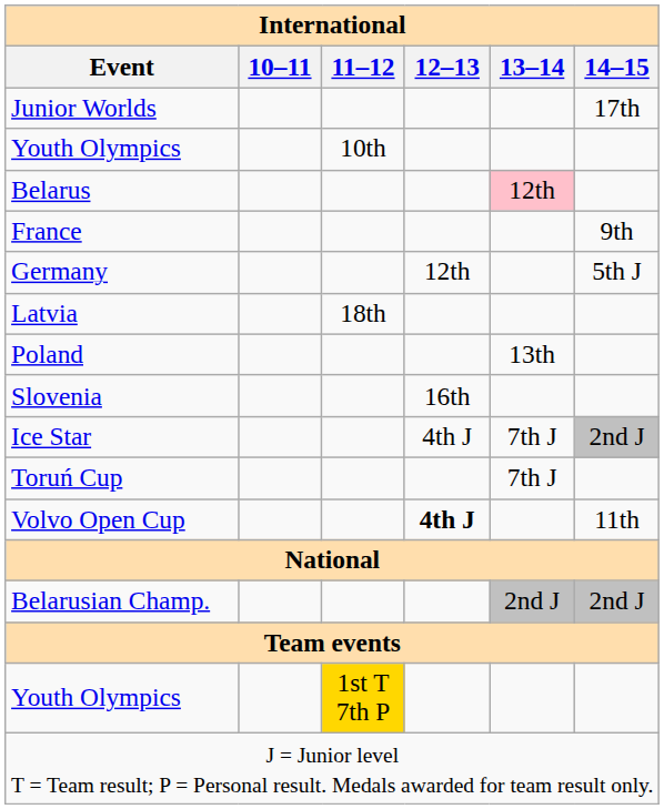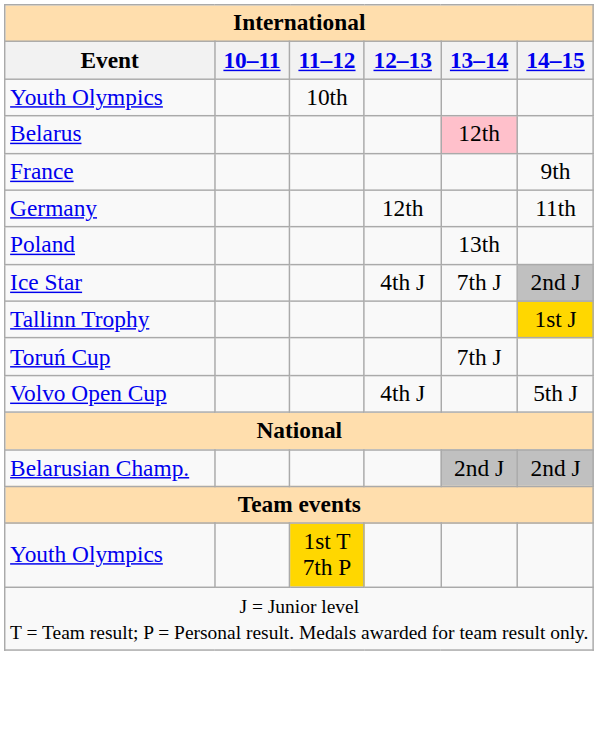 <table class="wikitable" style="text-align:center">
 <tr>
 <th style="background-color: #ffdead; " colspan=6 align=center>International</th>
 </tr>
 <tr>
 <th>Event</th>
 <th><a href='#'>10–11</a></th>
 <th><a href='#'>11–12</a></th>
 <th><a href='#'>12–13</a></th>
 <th><a href='#'>13–14</a></th>
 <th><a href='#'>14–15</a></th>
-</tr>
-<tr>
-<td align=left><a href='#'>Junior Worlds</a></td>
-<td></td>
-<td></td>
-<td></td>
-<td></td>
-<td>17th</td>
 </tr>
 <tr>
 <td align=left><a href='#'>Youth Olympics</a></td>
 <td></td>
 <td>10th</td>
 <td></td>
 <td></td>
 <td></td>
 </tr>
 <tr>
 <td align=left> <a href='#'>Belarus</a></td>
 <td></td>
 <td></td>
 <td></td>
 <td style="background: pink;">12th</td>
 <td></td>
 </tr>
 <tr>
 <td align=left> <a href='#'>France</a></td>
 <td></td>
 <td></td>
 <td></td>
 <td></td>
 <td>9th</td>
 </tr>
 <tr>
 <td align=left> <a href='#'>Germany</a></td>
 <td></td>
 <td></td>
 <td>12th</td>
 <td></td>
-<td>5th J</td>
-</tr>
-<tr>
-<td align=left> <a href='#'>Latvia</a></td>
-<td></td>
-<td>18th</td>
-<td></td>
-<td></td>
-<td></td>
+<td>11th</td>
 </tr>
 <tr>
 <td align=left> <a href='#'>Poland</a></td>
 <td></td>
 <td></td>
 <td></td>
 <td>13th</td>
 <td></td>
 </tr>
 <tr>
-<td align=left> <a href='#'>Slovenia</a></td>
-<td></td>
-<td></td>
-<td>16th</td>
-<td></td>
-<td></td>
-</tr>
-<tr>
 <td align=left><a href='#'>Ice Star</a></td>
 <td></td>
 <td></td>
 <td>4th J</td>
 <td>7th J</td>
 <td bgcolor=silver>2nd J</td>
+</tr>
+<tr>
+<td align=left><a href='#'>Tallinn Trophy</a></td>
+<td></td>
+<td></td>
+<td></td>
+<td></td>
+<td bgcolor=gold>1st J</td>
 </tr>
 <tr>
 <td align=left><a href='#'>Toruń Cup</a></td>
 <td></td>
 <td></td>
 <td></td>
 <td>7th J</td>
 <td></td>
 </tr>
 <tr>
 <td align=left><a href='#'>Volvo Open Cup</a></td>
 <td></td>
 <td></td>
-<td><strong>4th J</strong></td>
+<td>4th J</td>
 <td></td>
-<td>11th</td>
+<td>5th J</td>
 </tr>
 <tr>
 <th style="background-color: #ffdead; " colspan=6 align=center>National</th>
 </tr>
 <tr>
 <td align=left><a href='#'>Belarusian Champ.</a></td>
 <td></td>
 <td></td>
 <td></td>
 <td bgcolor=silver>2nd J</td>
 <td bgcolor=silver>2nd J</td>
 </tr>
 <tr>
 <th style="background-color: #ffdead; " colspan=6 align=center>Team events</th>
 </tr>
 <tr>
 <td align=left><a href='#'>Youth Olympics</a></td>
 <td></td>
 <td bgcolor=gold>1st T <br>7th P</td>
 <td></td>
 <td></td>
 <td></td>
 </tr>
 <tr>
 <td colspan=6 align=center><small> J = Junior level <br> T = Team result; P = Personal result. Medals awarded for team result only. </small></td>
 </tr>
 </table>
